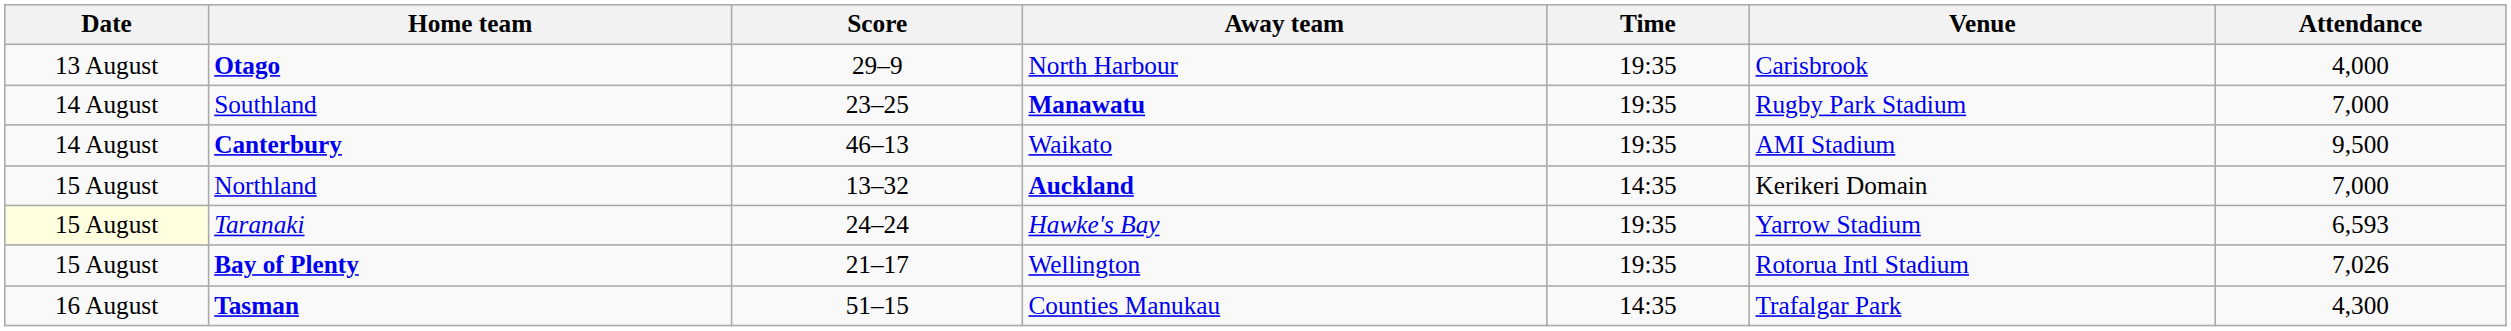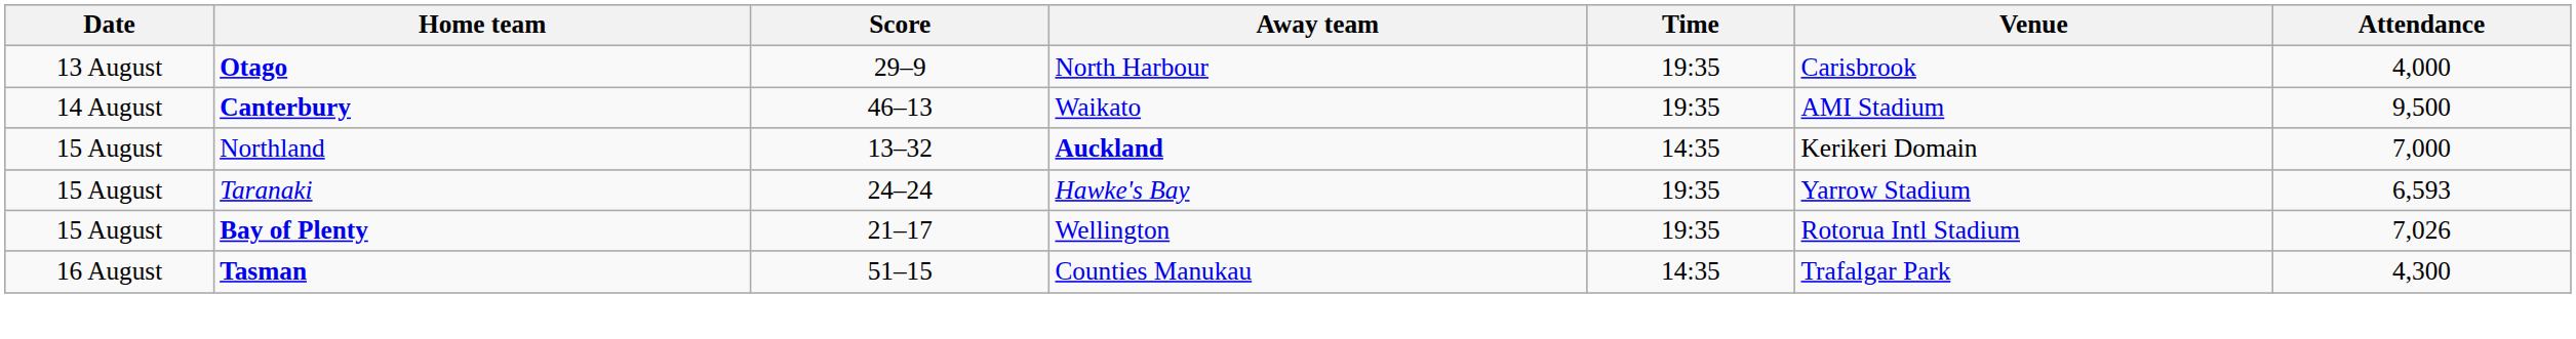 <table class="wikitable" width=100%>
 <tr>
 <th width=7%>Date</th>
 <th width=18%>Home team</th>
 <th width=10%>Score</th>
 <th width=18%>Away team</th>
 <th width=7%>Time</th>
 <th width=16%>Venue</th>
 <th width=10%>Attendance</th>
 </tr>
 <tr>
 <td style="text-align:center">13 August</td>
 <td><strong><a href='#'>Otago</a></strong></td>
 <td style="text-align:center">29–9</td>
 <td><a href='#'>North Harbour</a></td>
 <td style="text-align:center">19:35</td>
 <td><a href='#'>Carisbrook</a></td>
 <td style="text-align:center">4,000</td>
 </tr>
 <tr>
 <td style="text-align:center">14 August</td>
-<td><a href='#'>Southland</a></td>
-<td style="text-align:center">23–25</td>
-<td><strong><a href='#'>Manawatu</a></strong></td>
-<td style="text-align:center">19:35</td>
-<td><a href='#'>Rugby Park Stadium</a></td>
-<td style="text-align:center">7,000</td>
-</tr>
-<tr>
-<td style="text-align:center">14 August</td>
 <td><strong><a href='#'>Canterbury</a></strong></td>
 <td style="text-align:center">46–13</td>
 <td><a href='#'>Waikato</a></td>
 <td style="text-align:center">19:35</td>
 <td><a href='#'>AMI Stadium</a></td>
 <td style="text-align:center">9,500</td>
 </tr>
 <tr>
 <td style="text-align:center">15 August</td>
 <td><a href='#'>Northland</a></td>
 <td style="text-align:center">13–32</td>
 <td><strong><a href='#'>Auckland</a></strong></td>
 <td style="text-align:center">14:35</td>
 <td>Kerikeri Domain</td>
 <td style="text-align:center">7,000</td>
 </tr>
 <tr>
-<td style="background: lightyellow; text-align:center">15 August</td>
+<td style="text-align:center">15 August</td>
 <td><em><a href='#'>Taranaki</a></em></td>
 <td style="text-align:center">24–24</td>
 <td><em><a href='#'>Hawke's Bay</a></em></td>
 <td style="text-align:center">19:35</td>
 <td><a href='#'>Yarrow Stadium</a></td>
 <td style="text-align:center">6,593</td>
 </tr>
 <tr>
 <td style="text-align:center">15 August</td>
 <td><strong><a href='#'>Bay of Plenty</a></strong></td>
 <td style="text-align:center">21–17</td>
 <td><a href='#'>Wellington</a></td>
 <td style="text-align:center">19:35</td>
 <td><a href='#'>Rotorua Intl Stadium</a></td>
 <td style="text-align:center">7,026</td>
 </tr>
 <tr>
 <td style="text-align:center">16 August</td>
 <td><strong><a href='#'>Tasman</a></strong></td>
 <td style="text-align:center">51–15</td>
 <td><a href='#'>Counties Manukau</a></td>
 <td style="text-align:center">14:35</td>
 <td><a href='#'>Trafalgar Park</a></td>
 <td style="text-align:center">4,300</td>
 </tr>
 </table>
